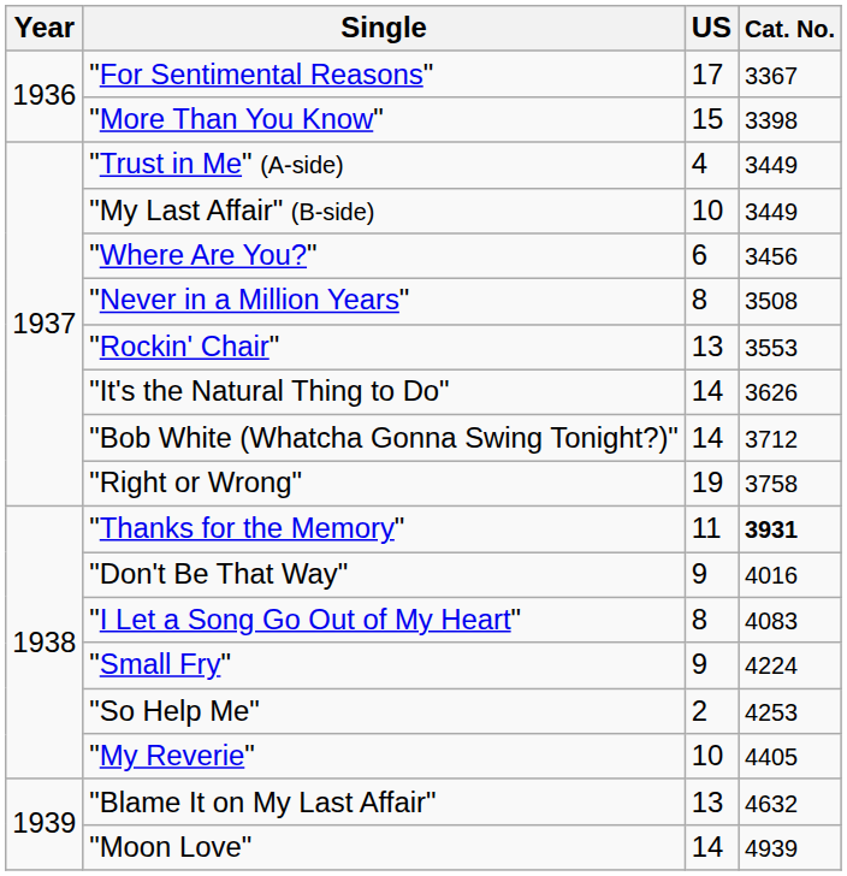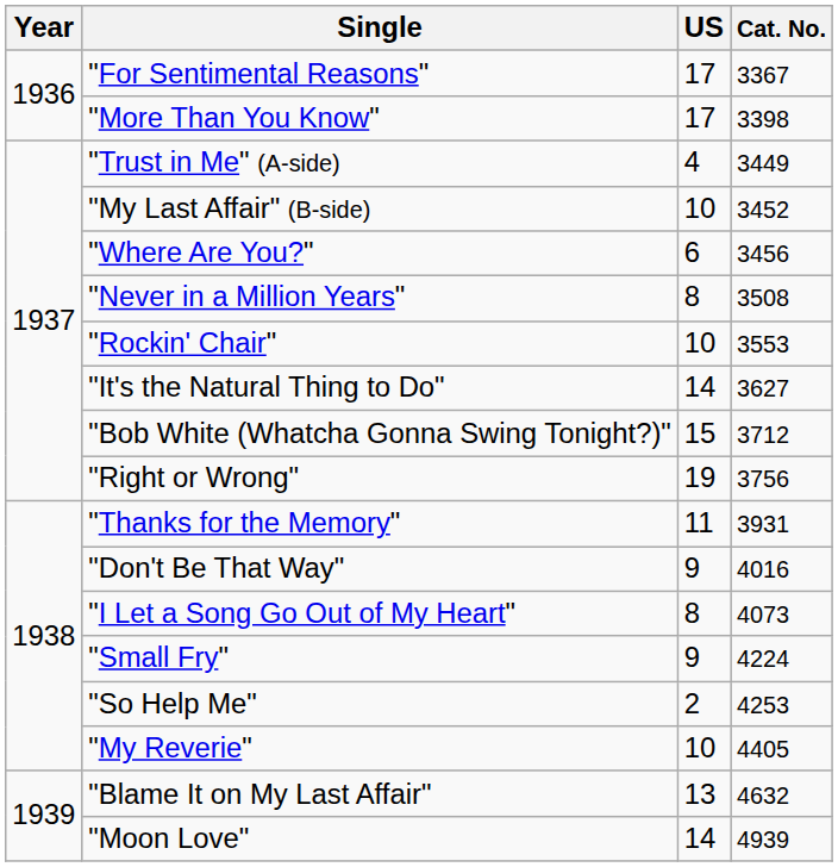 <table class="wikitable">
 <tr>
 <th>Year</th>
 <th>Single</th>
 <th>US</th>
 <th><small>Cat. No.</small></th>
 </tr>
 <tr>
 <td rowspan="2">1936</td>
 <td>"<a href='#'>For Sentimental Reasons</a>"</td>
 <td>17</td>
 <td><small>3367</small></td>
 </tr>
 <tr>
 <td>"<a href='#'>More Than You Know</a>"</td>
-<td>15</td>
+<td>17</td>
 <td><small>3398</small></td>
 </tr>
 <tr>
 <td rowspan="8">1937</td>
 <td>"<a href='#'>Trust in Me</a>" <small>(A-side)</small></td>
 <td>4</td>
 <td><small>3449</small></td>
 </tr>
 <tr>
 <td>"My Last Affair" <small>(B-side)</small></td>
 <td>10</td>
-<td><small>3449</small></td>
+<td><small>3452</small></td>
 </tr>
 <tr>
 <td>"<a href='#'>Where Are You?</a>"</td>
 <td>6</td>
 <td><small>3456</small></td>
 </tr>
 <tr>
 <td>"<a href='#'>Never in a Million Years</a>"</td>
 <td>8</td>
 <td><small>3508</small></td>
 </tr>
 <tr>
 <td>"<a href='#'>Rockin' Chair</a>"</td>
-<td>13</td>
+<td>10</td>
 <td><small>3553</small></td>
 </tr>
 <tr>
 <td>"It's the Natural Thing to Do"</td>
 <td>14</td>
-<td><small>3626</small></td>
+<td><small>3627</small></td>
 </tr>
 <tr>
 <td>"Bob White (Whatcha Gonna Swing Tonight?)"</td>
-<td>14</td>
+<td>15</td>
 <td><small>3712</small></td>
 </tr>
 <tr>
 <td>"Right or Wrong"</td>
 <td>19</td>
-<td><small>3758</small></td>
+<td><small>3756</small></td>
 </tr>
 <tr>
 <td rowspan="6">1938</td>
 <td>"<a href='#'>Thanks for the Memory</a>"</td>
 <td>11</td>
-<td><strong><small>3931</small></strong></td>
+<td><small>3931</small></td>
 </tr>
 <tr>
 <td>"Don't Be That Way"</td>
 <td>9</td>
 <td><small>4016</small></td>
 </tr>
 <tr>
 <td>"<a href='#'>I Let a Song Go Out of My Heart</a>"</td>
 <td>8</td>
-<td><small>4083</small></td>
+<td><small>4073</small></td>
 </tr>
 <tr>
 <td>"<a href='#'>Small Fry</a>"</td>
 <td>9</td>
 <td><small>4224</small></td>
 </tr>
 <tr>
 <td>"So Help Me"</td>
 <td>2</td>
 <td><small>4253</small></td>
 </tr>
 <tr>
 <td>"<a href='#'>My Reverie</a>"</td>
 <td>10</td>
 <td><small>4405</small></td>
 </tr>
 <tr>
 <td rowspan="2">1939</td>
 <td>"Blame It on My Last Affair"</td>
 <td>13</td>
 <td><small>4632</small></td>
 </tr>
 <tr>
 <td>"Moon Love"</td>
 <td>14</td>
 <td><small>4939</small></td>
 </tr>
 </table>
